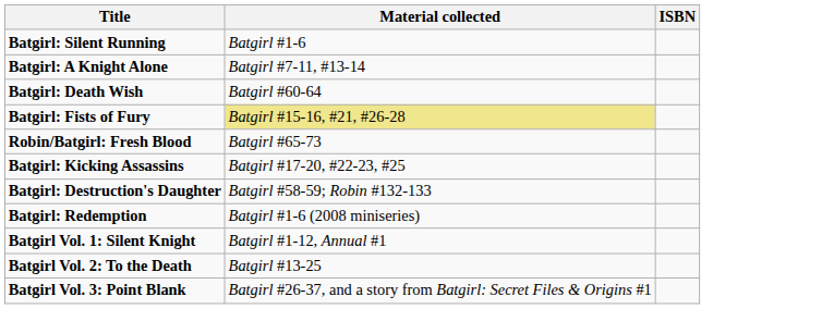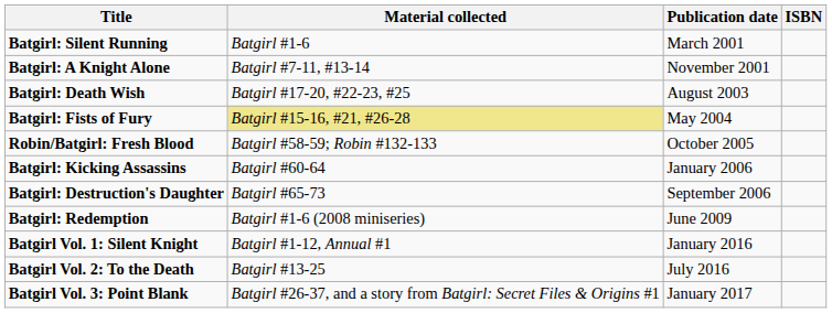 <table class="wikitable">
 <tr>
 <th>Title</th>
 <th>Material collected</th>
+<th>Publication date</th>
 <th>ISBN</th>
 </tr>
 <tr>
 <td><strong>Batgirl: Silent Running</strong></td>
 <td><em>Batgirl</em> #1-6</td>
+<td>March 2001</td>
 <td></td>
 </tr>
 <tr>
 <td><strong>Batgirl: A Knight Alone</strong></td>
 <td><em>Batgirl</em> #7-11, #13-14</td>
+<td>November 2001</td>
 <td></td>
 </tr>
 <tr>
 <td><strong>Batgirl: Death Wish</strong></td>
-<td><em>Batgirl</em> #60-64</td>
+<td><em>Batgirl</em> #17-20, #22-23, #25</td>
+<td>August 2003</td>
 <td></td>
 </tr>
 <tr>
 <td><strong>Batgirl: Fists of Fury</strong></td>
 <td style="background: khaki;"><em>Batgirl</em> #15-16, #21, #26-28</td>
+<td>May 2004</td>
 <td></td>
 </tr>
 <tr>
 <td><strong>Robin/Batgirl: Fresh Blood</strong></td>
-<td><em>Batgirl</em> #65-73</td>
+<td><em>Batgirl</em> #58-59; <em>Robin</em> #132-133</td>
+<td>October 2005</td>
 <td></td>
 </tr>
 <tr>
 <td><strong>Batgirl: Kicking Assassins</strong></td>
-<td><em>Batgirl</em> #17-20, #22-23, #25</td>
+<td><em>Batgirl</em> #60-64</td>
+<td>January 2006</td>
 <td></td>
 </tr>
 <tr>
 <td><strong>Batgirl: Destruction's Daughter</strong></td>
-<td><em>Batgirl</em> #58-59; <em>Robin</em> #132-133</td>
+<td><em>Batgirl</em> #65-73</td>
+<td>September 2006</td>
 <td></td>
 </tr>
 <tr>
 <td><strong>Batgirl: Redemption</strong></td>
 <td><em>Batgirl</em> #1-6 (2008 miniseries)</td>
+<td>June 2009</td>
 <td></td>
 </tr>
 <tr>
 <td><strong>Batgirl Vol. 1: Silent Knight</strong></td>
 <td><em>Batgirl</em> #1-12, <em>Annual</em> #1</td>
+<td>January 2016</td>
 <td></td>
 </tr>
 <tr>
 <td><strong>Batgirl Vol. 2: To the Death</strong></td>
 <td><em>Batgirl</em> #13-25</td>
+<td>July 2016</td>
 <td></td>
 </tr>
 <tr>
 <td><strong>Batgirl Vol. 3: Point Blank</strong></td>
 <td><em>Batgirl</em> #26-37, and a story from <em>Batgirl: Secret Files & Origins</em> #1</td>
+<td>January 2017</td>
 <td></td>
 </tr>
 </table>
